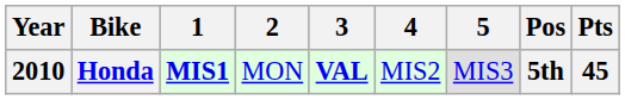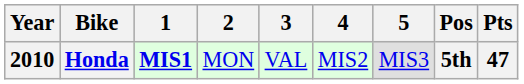 <table class="wikitable" style="text-align:center; font-size:90%">
 <tr>
 <th>Year</th>
 <th>Bike</th>
 <th>1</th>
 <th>2</th>
 <th>3</th>
 <th>4</th>
 <th>5</th>
 <th>Pos</th>
 <th>Pts</th>
 </tr>
 <tr>
 <th>2010</th>
 <th><a href='#'>Honda</a></th>
 <td style="background:#dfffdf;"><strong><a href='#'>MIS1</a><br></strong></td>
 <td style="background:#dfffdf;"><a href='#'>MON</a><br></td>
-<td style="background:#dfffdf;"><strong><a href='#'>VAL</a><br></strong></td>
+<td style="background:#dfffdf;"><a href='#'>VAL</a><br></td>
 <td style="background:#dfffdf;"><a href='#'>MIS2</a><br></td>
 <td style="background:#dfdfdf;"><a href='#'>MIS3</a><br></td>
 <th style="background:#;">5th</th>
-<th style="background:#;">45</th>
+<th style="background:#;">47</th>
 </tr>
 </table>
